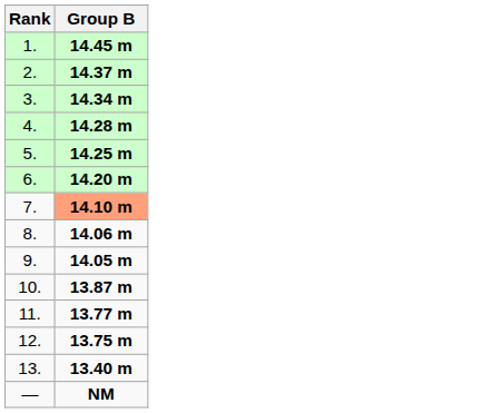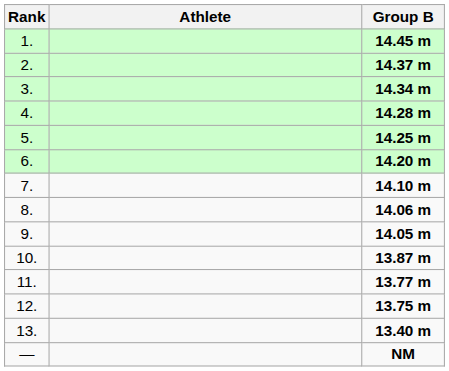 <table class="wikitable" style="border-collapse: collapse; font-size: 90%;">
 <tr>
 <th>Rank</th>
+<th style="width: 20em">Athlete</th>
 <th style="width: 5em">Group B</th>
 </tr>
 <tr bgcolor=#CCFFCC>
 <td align="center">1.</td>
+<td></td>
 <td align="center"><strong>14.45 m</strong></td>
 </tr>
 <tr bgcolor=#CCFFCC>
 <td align="center">2.</td>
+<td></td>
 <td align="center"><strong>14.37 m</strong></td>
 </tr>
 <tr bgcolor=#CCFFCC>
 <td align="center">3.</td>
+<td></td>
 <td align="center"><strong>14.34 m</strong></td>
 </tr>
 <tr bgcolor=#CCFFCC>
 <td align="center">4.</td>
+<td></td>
 <td align="center"><strong>14.28 m</strong></td>
 </tr>
 <tr bgcolor=#CCFFCC>
 <td align="center">5.</td>
+<td></td>
 <td align="center"><strong>14.25 m</strong></td>
 </tr>
 <tr bgcolor=#CCFFCC>
 <td align="center">6.</td>
+<td></td>
 <td align="center"><strong>14.20 m</strong></td>
 </tr>
 <tr>
 <td align="center">7.</td>
-<td align="center" style="background: lightsalmon;"><strong>14.10 m</strong></td>
+<td></td>
+<td align="center"><strong>14.10 m</strong></td>
 </tr>
 <tr>
 <td align="center">8.</td>
+<td></td>
 <td align="center"><strong>14.06 m</strong></td>
 </tr>
 <tr>
 <td align="center">9.</td>
+<td></td>
 <td align="center"><strong>14.05 m</strong></td>
 </tr>
 <tr>
 <td align="center">10.</td>
+<td></td>
 <td align="center"><strong>13.87 m</strong></td>
 </tr>
 <tr>
 <td align="center">11.</td>
+<td></td>
 <td align="center"><strong>13.77 m</strong></td>
 </tr>
 <tr>
 <td align="center">12.</td>
+<td></td>
 <td align="center"><strong>13.75 m</strong></td>
 </tr>
 <tr>
 <td align="center">13.</td>
+<td></td>
 <td align="center"><strong>13.40 m</strong></td>
 </tr>
 <tr>
 <td align="center">—</td>
+<td></td>
 <td align="center"><strong>NM</strong></td>
 </tr>
 </table>
